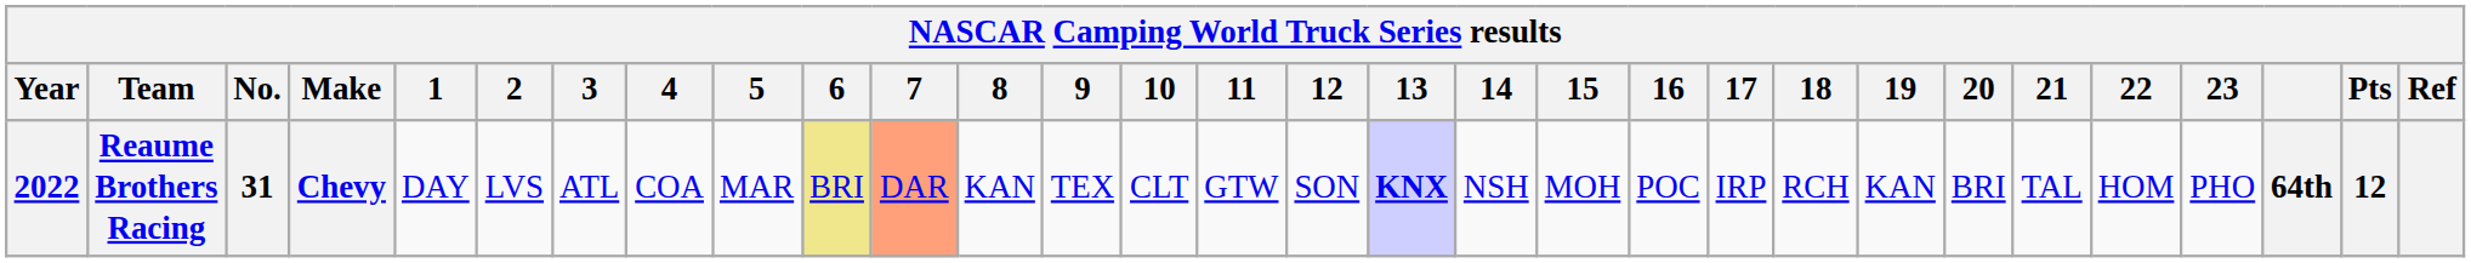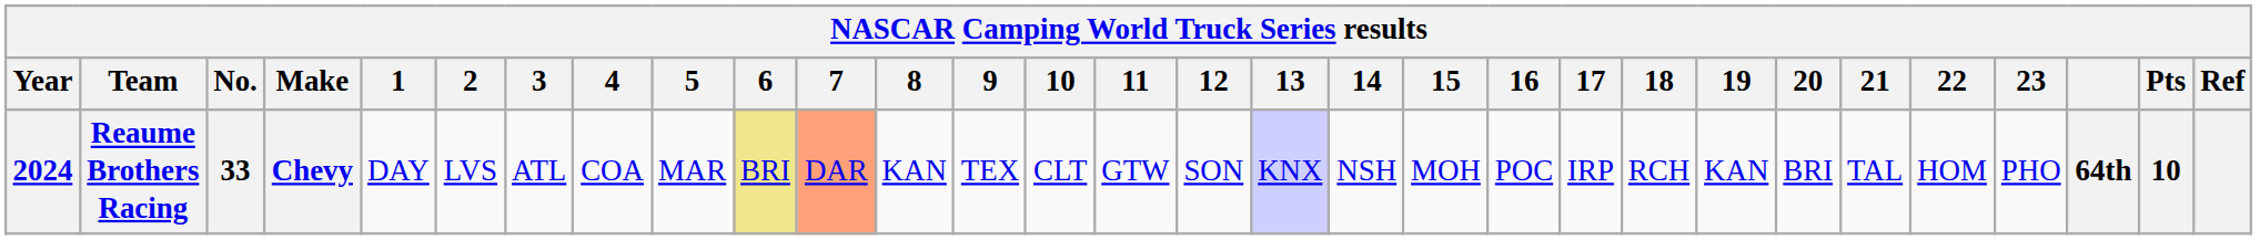 <table class="wikitable" style="text-align:center; font-size:75%">
 <tr>
 <th colspan="45"><a href='#'>NASCAR</a> <a href='#'>Camping World Truck Series</a> results</th>
 </tr>
 <tr>
 <th>Year</th>
 <th>Team</th>
 <th>No.</th>
 <th>Make</th>
 <th>1</th>
 <th>2</th>
 <th>3</th>
 <th>4</th>
 <th>5</th>
 <th>6</th>
 <th>7</th>
 <th>8</th>
 <th>9</th>
 <th>10</th>
 <th>11</th>
 <th>12</th>
 <th>13</th>
 <th>14</th>
 <th>15</th>
 <th>16</th>
 <th>17</th>
 <th>18</th>
 <th>19</th>
 <th>20</th>
 <th>21</th>
 <th>22</th>
 <th>23</th>
 <th></th>
 <th>Pts</th>
 <th>Ref</th>
 </tr>
 <tr>
-<th><a href='#'>2022</a></th>
+<th><a href='#'>2024</a></th>
 <th><a href='#'>Reaume Brothers Racing</a></th>
-<th>31</th>
+<th>33</th>
 <th><a href='#'>Chevy</a></th>
 <td><a href='#'>DAY</a></td>
 <td><a href='#'>LVS</a></td>
 <td><a href='#'>ATL</a></td>
 <td><a href='#'>COA</a></td>
 <td><a href='#'>MAR</a></td>
 <td style="background: khaki;"><a href='#'>BRI</a></td>
 <td style="background: lightsalmon;"><a href='#'>DAR</a></td>
 <td><a href='#'>KAN</a></td>
 <td><a href='#'>TEX</a></td>
 <td><a href='#'>CLT</a></td>
 <td><a href='#'>GTW</a></td>
 <td><a href='#'>SON</a></td>
-<td style="background:#CFCFFF;"><strong><a href='#'>KNX</a><br></strong></td>
+<td style="background:#CFCFFF;"><a href='#'>KNX</a><br></td>
 <td><a href='#'>NSH</a></td>
 <td><a href='#'>MOH</a></td>
 <td><a href='#'>POC</a></td>
 <td><a href='#'>IRP</a></td>
 <td><a href='#'>RCH</a></td>
 <td><a href='#'>KAN</a></td>
 <td><a href='#'>BRI</a></td>
 <td><a href='#'>TAL</a></td>
 <td><a href='#'>HOM</a></td>
 <td><a href='#'>PHO</a></td>
 <th>64th</th>
-<th>12</th>
+<th>10</th>
 <th></th>
 </tr>
 </table>
